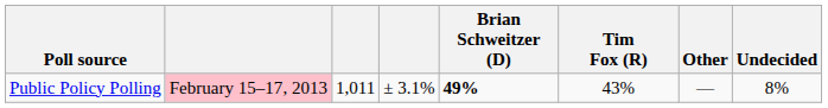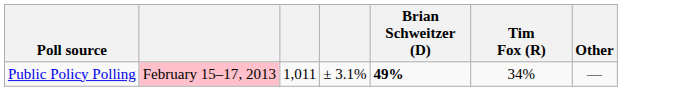 <table class="wikitable">
 <tr valign= bottom>
 <th>Poll source</th>
 <th></th>
 <th></th>
 <th></th>
 <th style="width:100px;">Brian<br>Schweitzer (D)</th>
 <th style="width:100px;">Tim<br>Fox (R)</th>
 <th>Other</th>
-<th>Undecided</th>
 </tr>
 <tr>
 <td><a href='#'>Public Policy Polling</a></td>
 <td align=center style="background: pink;">February 15–17, 2013</td>
 <td align=center>1,011</td>
 <td align=center>± 3.1%</td>
 <td><strong>49%</strong></td>
-<td align=center>43%</td>
+<td align=center>34%</td>
 <td align=center>—</td>
-<td align=center>8%</td>
 </tr>
 </table>
